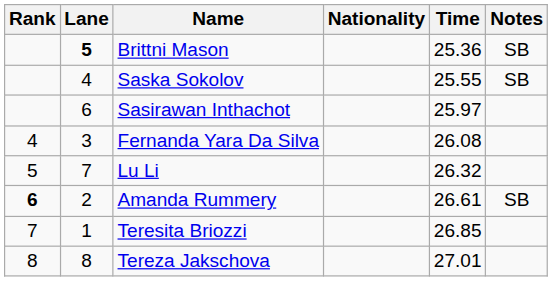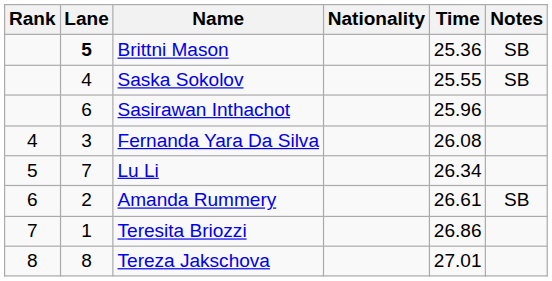 <table class='wikitable sortable'  style='text-align:center'>
 <tr>
 <th>Rank</th>
 <th>Lane</th>
 <th>Name</th>
 <th>Nationality</th>
 <th>Time</th>
 <th>Notes</th>
 </tr>
 <tr>
 <td></td>
 <td><strong>5</strong></td>
 <td align=left><a href='#'>Brittni Mason </a></td>
 <td align=left></td>
 <td>25.36</td>
 <td>SB</td>
 </tr>
 <tr>
 <td></td>
 <td>4</td>
 <td align=left><a href='#'>Saska Sokolov </a></td>
 <td align=left></td>
 <td>25.55</td>
 <td>SB</td>
 </tr>
 <tr>
 <td></td>
 <td>6</td>
 <td align=left><a href='#'>Sasirawan  Inthachot </a></td>
 <td align=left></td>
-<td>25.97</td>
+<td>25.96</td>
 <td></td>
 </tr>
 <tr>
 <td>4</td>
 <td>3</td>
 <td align=left><a href='#'>Fernanda  Yara Da Silva </a></td>
 <td align=left></td>
 <td>26.08</td>
 <td></td>
 </tr>
 <tr>
 <td>5</td>
 <td>7</td>
 <td align=left><a href='#'>Lu Li </a></td>
 <td align=left></td>
-<td>26.32</td>
+<td>26.34</td>
 <td></td>
 </tr>
 <tr>
-<td><strong>6</strong></td>
+<td>6</td>
 <td>2</td>
 <td align=left><a href='#'>Amanda Rummery  </a></td>
 <td align=left></td>
 <td>26.61</td>
 <td>SB</td>
 </tr>
 <tr>
 <td>7</td>
 <td>1</td>
 <td align=left><a href='#'>Teresita Briozzi  </a></td>
 <td align=left></td>
-<td>26.85</td>
+<td>26.86</td>
 <td></td>
 </tr>
 <tr>
 <td>8</td>
 <td>8</td>
 <td align=left><a href='#'>Tereza Jakschova  </a></td>
 <td align=left></td>
 <td>27.01</td>
 <td></td>
 </tr>
 </table>
